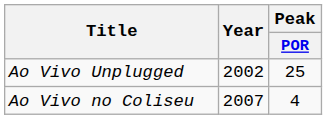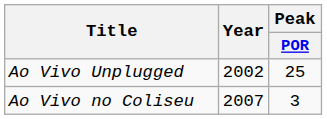 <table class="wikitable">
 <tr>
 <th rowspan="2" style="width:12em;">Title</th>
 <th rowspan="2">Year</th>
 <th colspan="1">Peak</th>
 </tr>
 <tr>
 <th style="width:3em;font-size:90%"><a href='#'>POR</a><br></th>
 </tr>
 <tr>
 <td><em>Ao Vivo Unplugged</em></td>
 <td>2002</td>
 <td align="center">25</td>
 </tr>
 <tr>
 <td><em>Ao Vivo no Coliseu</em></td>
 <td>2007</td>
-<td align="center">4</td>
+<td align="center">3</td>
 </tr>
 </table>
